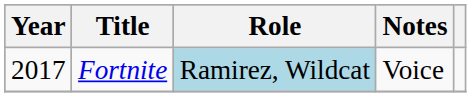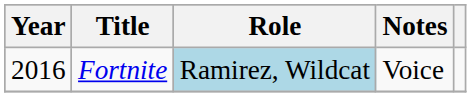 <table class="wikitable sortable">
 <tr>
 <th>Year</th>
 <th>Title</th>
 <th>Role</th>
 <th class="unsortable">Notes</th>
 <th class="unsortable"></th>
 </tr>
 <tr>
-<td>2017</td>
+<td>2016</td>
 <td><em><a href='#'>Fortnite</a></em></td>
 <td style="background: lightblue;">Ramirez, Wildcat</td>
 <td>Voice</td>
 <td></td>
 </tr>
 <tr>
 </tr>
 </table>
